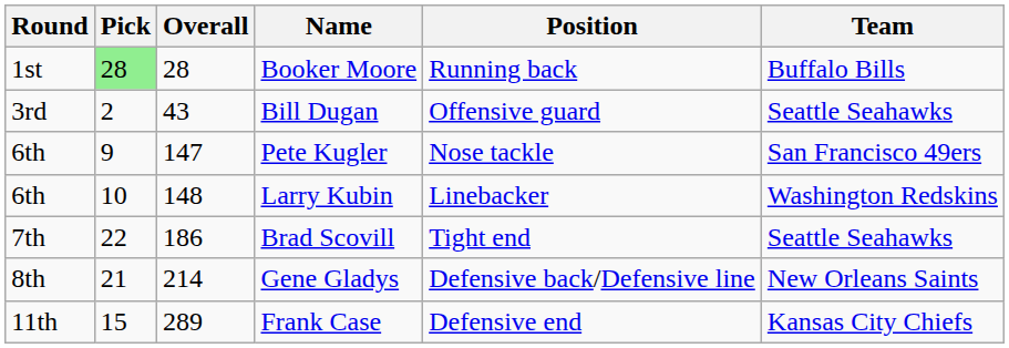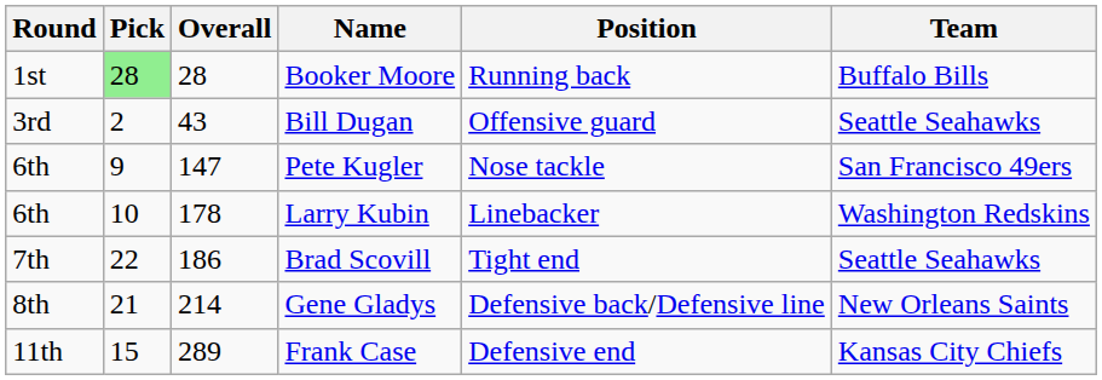 <table class="wikitable">
 <tr>
 <th>Round</th>
 <th>Pick</th>
 <th>Overall</th>
 <th>Name</th>
 <th>Position</th>
 <th>Team</th>
 </tr>
 <tr>
 <td>1st</td>
 <td style="background: lightgreen;">28</td>
 <td>28</td>
 <td><a href='#'>Booker Moore</a></td>
 <td><a href='#'>Running back</a></td>
 <td><a href='#'>Buffalo Bills</a></td>
 </tr>
 <tr>
 <td>3rd</td>
 <td>2</td>
 <td>43</td>
 <td><a href='#'>Bill Dugan</a></td>
 <td><a href='#'>Offensive guard</a></td>
 <td><a href='#'>Seattle Seahawks</a></td>
 </tr>
 <tr>
 <td>6th</td>
 <td>9</td>
 <td>147</td>
 <td><a href='#'>Pete Kugler</a></td>
 <td><a href='#'>Nose tackle</a></td>
 <td><a href='#'>San Francisco 49ers</a></td>
 </tr>
 <tr>
 <td>6th</td>
 <td>10</td>
-<td>148</td>
+<td>178</td>
 <td><a href='#'>Larry Kubin</a></td>
 <td><a href='#'>Linebacker</a></td>
 <td><a href='#'>Washington Redskins</a></td>
 </tr>
 <tr>
 <td>7th</td>
 <td>22</td>
 <td>186</td>
 <td><a href='#'>Brad Scovill</a></td>
 <td><a href='#'>Tight end</a></td>
 <td><a href='#'>Seattle Seahawks</a></td>
 </tr>
 <tr>
 <td>8th</td>
 <td>21</td>
 <td>214</td>
 <td><a href='#'>Gene Gladys</a></td>
 <td><a href='#'>Defensive back</a>/<a href='#'>Defensive line</a></td>
 <td><a href='#'>New Orleans Saints</a></td>
 </tr>
 <tr>
 <td>11th</td>
 <td>15</td>
 <td>289</td>
 <td><a href='#'>Frank Case</a></td>
 <td><a href='#'>Defensive end</a></td>
 <td><a href='#'>Kansas City Chiefs</a></td>
 </tr>
 </table>
